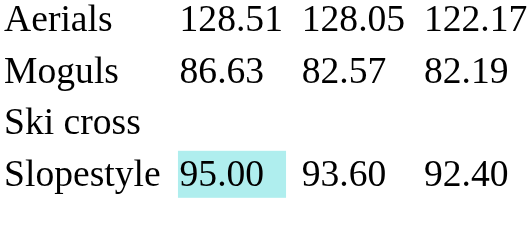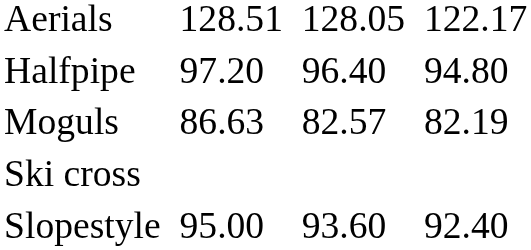 <table>
 <tr valign="top">
 <td>Aerials<br></td>
 <td></td>
 <td>128.51</td>
 <td></td>
 <td>128.05</td>
 <td></td>
 <td>122.17</td>
+</tr>
+<tr valign="top">
+<td>Halfpipe<br></td>
+<td></td>
+<td>97.20</td>
+<td></td>
+<td>96.40</td>
+<td></td>
+<td>94.80</td>
 </tr>
 <tr valign="top">
 <td>Moguls<br></td>
 <td></td>
 <td>86.63</td>
 <td></td>
 <td>82.57</td>
 <td></td>
 <td>82.19</td>
 </tr>
 <tr valign="top">
 <td>Ski cross<br></td>
 <td colspan=2></td>
 <td colspan=2></td>
 <td colspan=2></td>
 </tr>
 <tr valign="top">
 <td>Slopestyle<br></td>
 <td></td>
-<td style="background: paleturquoise;">95.00</td>
+<td>95.00</td>
 <td></td>
 <td>93.60</td>
 <td></td>
 <td>92.40</td>
 </tr>
 </table>
